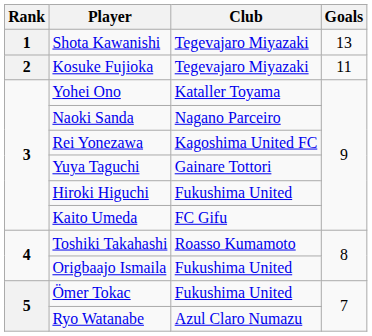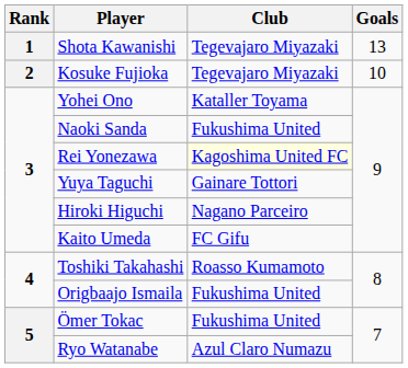 <table class="wikitable" style="text-align:center">
 <tr>
 <th>Rank</th>
 <th>Player</th>
 <th>Club</th>
 <th>Goals</th>
 </tr>
 <tr>
 <th>1</th>
 <td align="left"> <a href='#'>Shota Kawanishi</a></td>
 <td align="left"><a href='#'>Tegevajaro Miyazaki</a></td>
 <td>13</td>
 </tr>
 <tr>
 <th>2</th>
 <td align="left"> <a href='#'>Kosuke Fujioka</a></td>
 <td align="left"><a href='#'>Tegevajaro Miyazaki</a></td>
-<td>11</td>
+<td>10</td>
 </tr>
 <tr>
 <td rowspan="6"><strong>3</strong></td>
 <td align="left"> <a href='#'>Yohei Ono</a></td>
 <td align="left"><a href='#'>Kataller Toyama</a></td>
 <td rowspan="6">9</td>
 </tr>
 <tr>
 <td align="left"> <a href='#'>Naoki Sanda</a></td>
-<td align="left"><a href='#'>Nagano Parceiro</a></td>
+<td align="left"><a href='#'>Fukushima United</a></td>
 </tr>
 <tr>
 <td align="left"> <a href='#'>Rei Yonezawa</a></td>
-<td align="left"><a href='#'>Kagoshima United FC</a></td>
+<td align="left" style="background: lightyellow;"><a href='#'>Kagoshima United FC</a></td>
 </tr>
 <tr>
 <td align="left"> <a href='#'>Yuya Taguchi</a></td>
 <td align="left"><a href='#'>Gainare Tottori</a></td>
 </tr>
 <tr>
 <td align="left"> <a href='#'>Hiroki Higuchi</a></td>
-<td align="left"><a href='#'>Fukushima United</a></td>
+<td align="left"><a href='#'>Nagano Parceiro</a></td>
 </tr>
 <tr>
 <td align="left"> <a href='#'>Kaito Umeda</a></td>
 <td align="left"><a href='#'>FC Gifu</a></td>
 </tr>
 <tr>
 <td rowspan="2"><strong>4</strong></td>
 <td align="left"> <a href='#'>Toshiki Takahashi</a></td>
 <td align="left"><a href='#'>Roasso Kumamoto</a></td>
 <td rowspan="2">8</td>
 </tr>
 <tr>
 <td align="left"> <a href='#'>Origbaajo Ismaila</a></td>
 <td align="left"><a href='#'>Fukushima United</a></td>
 </tr>
 <tr>
 <th rowspan="2">5</th>
 <td align="left"> <a href='#'>Ömer Tokac</a></td>
 <td align="left"><a href='#'>Fukushima United</a></td>
 <td rowspan="2">7</td>
 </tr>
 <tr>
 <td align="left"> <a href='#'>Ryo Watanabe</a></td>
 <td align="left"><a href='#'>Azul Claro Numazu</a></td>
 </tr>
 </table>
